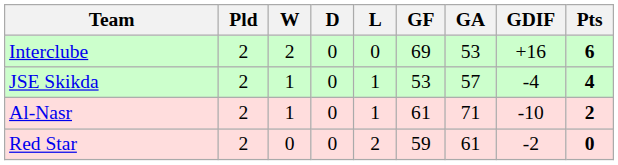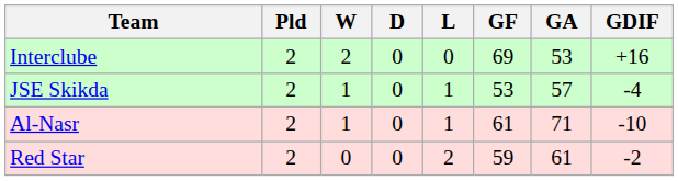 <table class=wikitable style="text-align:center" width=500>
 <tr>
 <th width=25%>Team</th>
 <th width=5%>Pld</th>
 <th width=5%>W</th>
 <th width=5%>D</th>
 <th width=5%>L</th>
 <th width=5%>GF</th>
 <th width=5%>GA</th>
 <th width=5%>GDIF</th>
-<th width=5%>Pts</th>
 </tr>
 <tr bgcolor=#ccffcc>
 <td align="left"> <a href='#'>Interclube</a></td>
 <td>2</td>
 <td>2</td>
 <td>0</td>
 <td>0</td>
 <td>69</td>
 <td>53</td>
 <td>+16</td>
-<td><strong>6</strong></td>
 </tr>
 <tr bgcolor=#ccffcc>
 <td align="left"> <a href='#'>JSE Skikda</a></td>
 <td>2</td>
 <td>1</td>
 <td>0</td>
 <td>1</td>
 <td>53</td>
 <td>57</td>
 <td>-4</td>
-<td><strong>4</strong></td>
 </tr>
 <tr bgcolor=#ffdddd>
 <td align="left"> <a href='#'>Al-Nasr</a></td>
 <td>2</td>
 <td>1</td>
 <td>0</td>
 <td>1</td>
 <td>61</td>
 <td>71</td>
 <td>-10</td>
-<td><strong>2</strong></td>
 </tr>
 <tr bgcolor=#ffdddd>
 <td align="left"> <a href='#'>Red Star</a></td>
 <td>2</td>
 <td>0</td>
 <td>0</td>
 <td>2</td>
 <td>59</td>
 <td>61</td>
 <td>-2</td>
-<td><strong>0</strong></td>
 </tr>
 </table>
